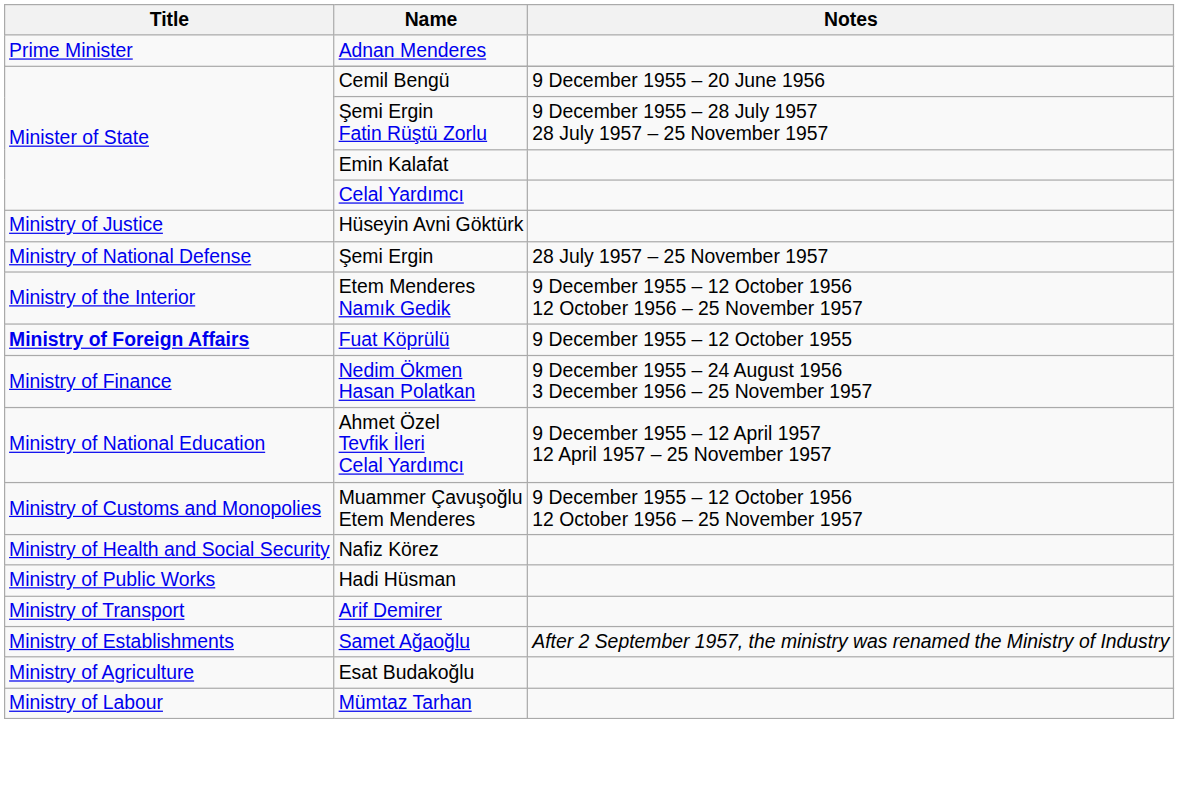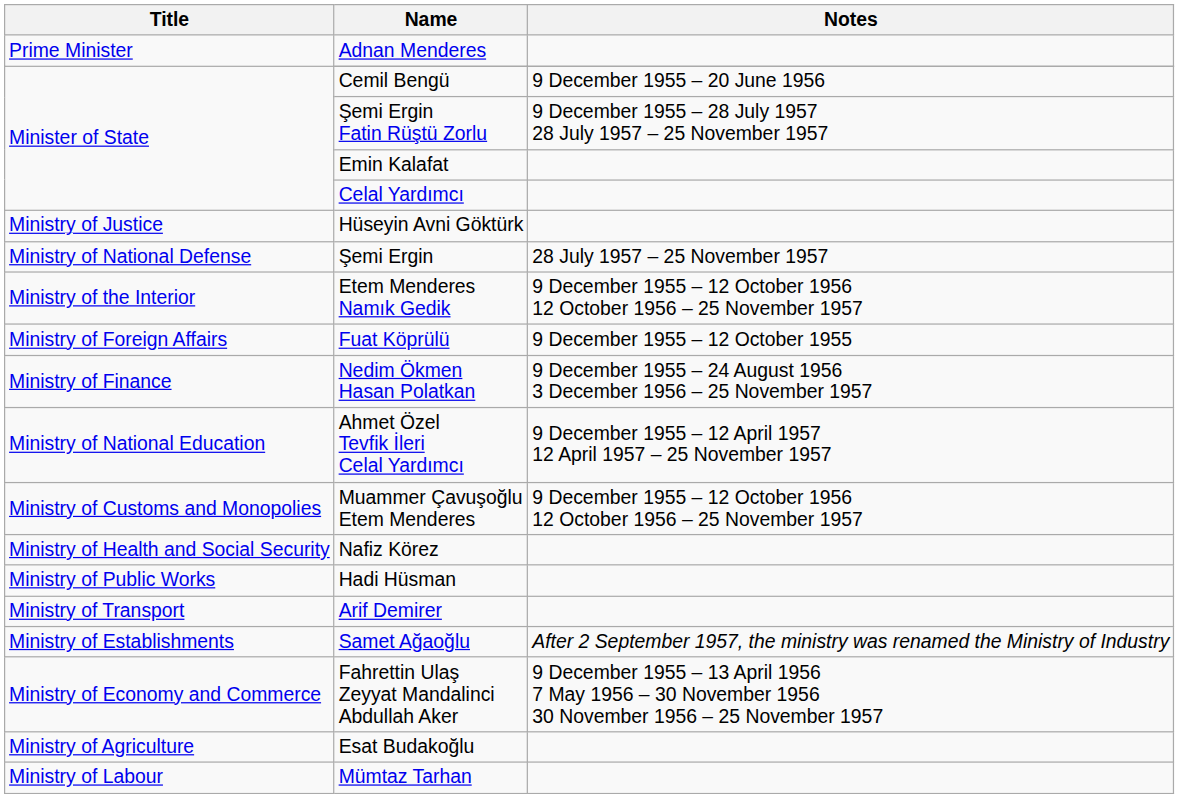 <table class="wikitable">
 <tr>
 <th>Title</th>
 <th>Name</th>
 <th>Notes</th>
 </tr>
 <tr>
 <td><a href='#'>Prime Minister</a></td>
 <td><a href='#'>Adnan Menderes</a></td>
 <td></td>
 </tr>
 <tr>
 <td rowspan="5" style="text-align:left;"><a href='#'>Minister of State</a></td>
 </tr>
 <tr>
 <td>Cemil Bengü</td>
 <td>9 December 1955 – 20 June 1956</td>
 </tr>
 <tr>
 <td>Şemi Ergin<br><a href='#'>Fatin Rüştü Zorlu</a></td>
 <td>9 December 1955 – 28 July 1957 <br>28 July 1957 – 25 November 1957</td>
 </tr>
 <tr>
 <td>Emin Kalafat</td>
 <td></td>
 </tr>
 <tr>
 <td><a href='#'>Celal Yardımcı</a></td>
 <td></td>
 </tr>
 <tr>
 <td><a href='#'>Ministry of Justice</a></td>
 <td>Hüseyin Avni Göktürk</td>
 <td></td>
 </tr>
 <tr>
 <td><a href='#'>Ministry of National Defense</a></td>
 <td>Şemi Ergin</td>
 <td>28 July 1957 – 25 November 1957</td>
 </tr>
 <tr>
 <td><a href='#'>Ministry of the Interior</a></td>
 <td>Etem Menderes<br><a href='#'>Namık Gedik</a></td>
 <td>9 December 1955 – 12 October 1956 <br>12 October 1956 – 25 November 1957</td>
 </tr>
 <tr>
-<td><strong><a href='#'>Ministry of Foreign Affairs</a></strong></td>
+<td><a href='#'>Ministry of Foreign Affairs</a></td>
 <td><a href='#'>Fuat Köprülü</a></td>
 <td>9 December 1955 – 12 October 1955</td>
 </tr>
 <tr>
 <td><a href='#'>Ministry of Finance</a></td>
 <td><a href='#'>Nedim Ökmen</a> <br><a href='#'>Hasan Polatkan</a></td>
 <td>9 December 1955 – 24 August 1956 <br> 3 December 1956 – 25 November 1957</td>
 </tr>
 <tr>
 <td><a href='#'>Ministry of National Education</a></td>
 <td>Ahmet Özel<br><a href='#'>Tevfik İleri</a><br><a href='#'>Celal Yardımcı</a></td>
 <td>9 December 1955 – 12 April 1957 <br>12 April 1957 – 25 November 1957</td>
 </tr>
 <tr>
 <td><a href='#'>Ministry of Customs and Monopolies</a></td>
 <td>Muammer Çavuşoğlu<br>Etem Menderes</td>
 <td>9 December 1955 – 12 October 1956<br> 12 October 1956 – 25 November 1957</td>
 </tr>
 <tr>
 <td><a href='#'>Ministry of Health and Social Security</a></td>
 <td>Nafiz Körez</td>
 <td></td>
 </tr>
 <tr>
 <td><a href='#'>Ministry of Public Works</a></td>
 <td>Hadi Hüsman</td>
 <td></td>
 </tr>
 <tr>
 <td><a href='#'>Ministry of Transport</a></td>
 <td><a href='#'>Arif Demirer</a></td>
 <td></td>
 </tr>
 <tr>
 <td><a href='#'>Ministry of Establishments</a></td>
 <td><a href='#'>Samet Ağaoğlu</a></td>
 <td><em>After 2 September 1957, the ministry was renamed the Ministry of Industry</em></td>
 </tr>
 <tr>
+<td><a href='#'>Ministry of Economy and Commerce</a></td>
+<td>Fahrettin Ulaş<br>Zeyyat Mandalinci<br>Abdullah Aker</td>
+<td>9 December 1955 – 13 April 1956 <br>7 May 1956 – 30 November 1956<br>30 November 1956 – 25 November 1957</td>
+</tr>
+<tr>
 <td><a href='#'>Ministry of Agriculture</a></td>
 <td>Esat Budakoğlu</td>
 <td></td>
 </tr>
 <tr>
 <td><a href='#'>Ministry of Labour</a></td>
 <td><a href='#'>Mümtaz Tarhan</a></td>
 <td></td>
 </tr>
 </table>
